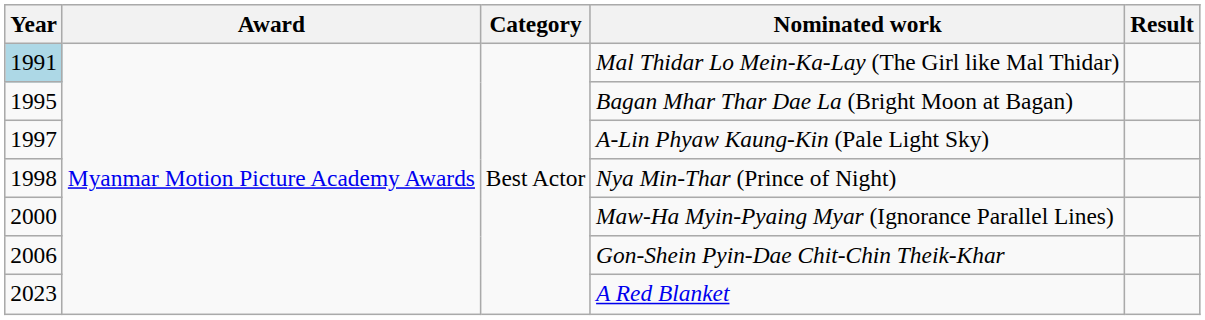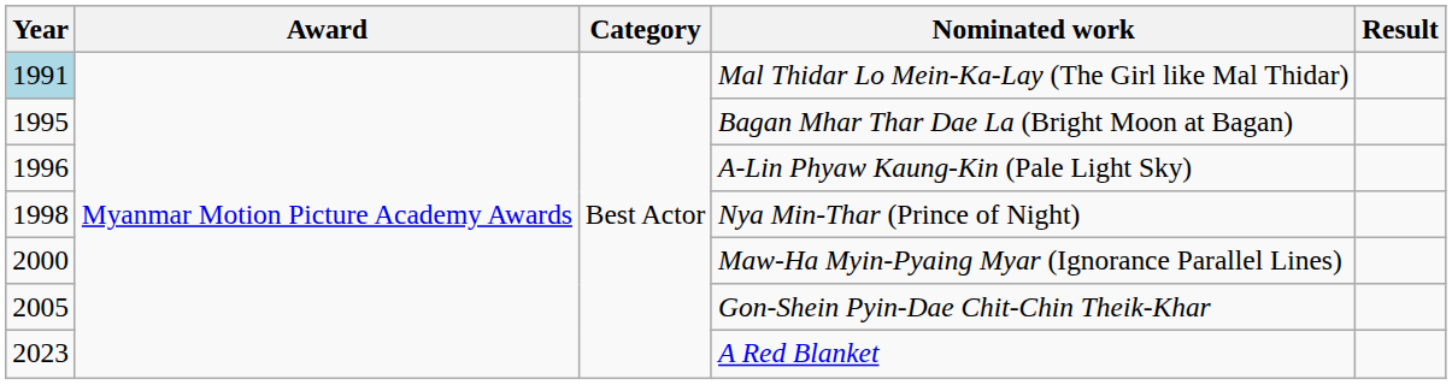 <table class="wikitable" style="font-size: 95%">
 <tr>
 <th>Year</th>
 <th>Award</th>
 <th>Category</th>
 <th>Nominated work</th>
 <th>Result</th>
 </tr>
 <tr>
 <td style="background: lightblue;">1991</td>
 <td rowspan="7"><a href='#'>Myanmar Motion Picture Academy Awards</a></td>
 <td rowspan="7">Best Actor</td>
 <td><em>Mal Thidar Lo Mein-Ka-Lay</em> (The Girl like Mal Thidar)</td>
 <td></td>
 </tr>
 <tr>
 <td>1995</td>
 <td><em>Bagan Mhar Thar Dae La</em> (Bright Moon at Bagan)</td>
 <td></td>
 </tr>
 <tr>
-<td>1997</td>
+<td>1996</td>
 <td><em>A-Lin Phyaw Kaung-Kin</em> (Pale Light Sky)</td>
 <td></td>
 </tr>
 <tr>
 <td>1998</td>
 <td><em>Nya Min-Thar</em> (Prince of Night)</td>
 <td></td>
 </tr>
 <tr>
 <td>2000</td>
 <td><em>Maw-Ha Myin-Pyaing Myar</em> (Ignorance Parallel Lines)</td>
 <td></td>
 </tr>
 <tr>
-<td>2006</td>
+<td>2005</td>
 <td><em>Gon-Shein Pyin-Dae Chit-Chin Theik-Khar</em></td>
 <td></td>
 </tr>
 <tr>
 <td>2023</td>
 <td><em><a href='#'>A Red Blanket</a></em></td>
 <td></td>
 </tr>
 </table>
